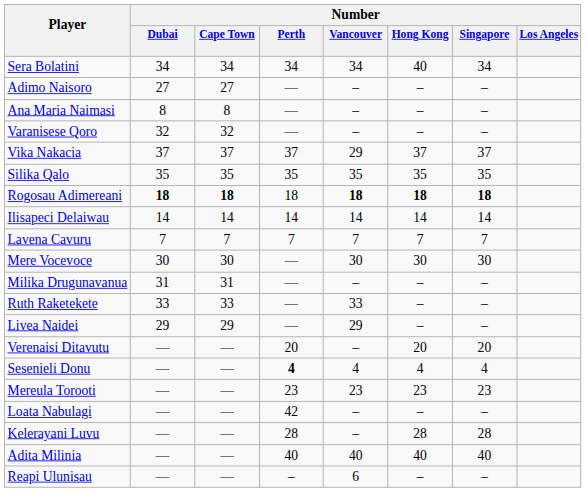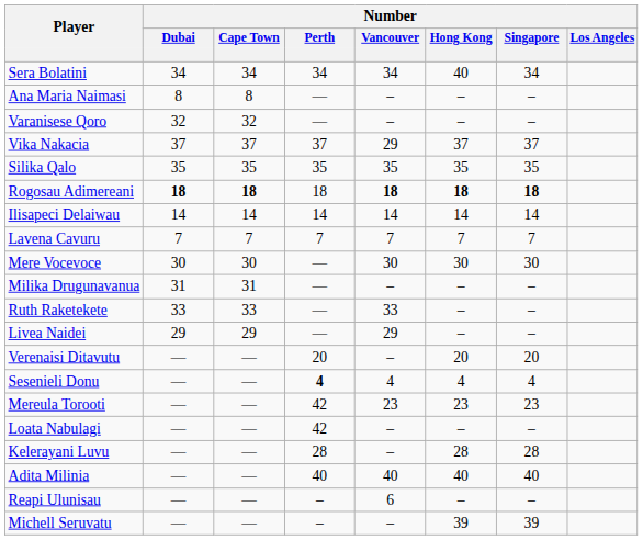 <table class="wikitable sortable" style="text-align:center;">
 <tr>
 <th rowspan="2" style="border-bottom:0px;">Player</th>
 <th colspan="7">Number</th>
 </tr>
 <tr>
 <th valign="top" style="width:5.2em; border-bottom:0px; padding:2px; font-size:85%;"><a href='#'>Dubai</a></th>
 <th valign="top" style="width:5.2em; border-bottom:0px; padding:2px; font-size:85%;"><a href='#'>Cape Town</a></th>
 <th valign="top" style="width:5.2em; border-bottom:0px; padding:2px; font-size:85%;"><a href='#'>Perth</a></th>
 <th valign="top" style="width:5.2em; border-bottom:0px; padding:2px; font-size:85%;"><a href='#'>Vancouver</a></th>
 <th valign="top" style="width:5.2em; border-bottom:0px; padding:2px; font-size:85%;"><a href='#'>Hong Kong</a></th>
 <th valign="top" style="width:5.2em; border-bottom:0px; padding:2px; font-size:85%;"><a href='#'>Singapore</a></th>
 <th valign="top" style="width:5.2em; border-bottom:0px; padding:2px; font-size:85%;"><a href='#'>Los Angeles</a></th>
 </tr>
 <tr style="line-height:8px;">
 <th style="border-top:0px;"> </th>
 <th style="border-top:0px;"></th>
 <th data-sort-type="number" style="border-top:0px;"></th>
 <th data-sort-type="number" style="border-top:0px;"></th>
 <th data-sort-type="number" style="border-top:0px;"></th>
 <th data-sort-type="number" style="border-top:0px;"></th>
 <th data-sort-type="number" style="border-top:0px;"></th>
 <th data-sort-type="number" style="border-top:0px;"></th>
 </tr>
 <tr>
 <td align="left"><a href='#'>Sera Bolatini</a></td>
 <td>34</td>
 <td>34</td>
 <td>34</td>
 <td>34</td>
 <td>40</td>
 <td>34</td>
-<td></td>
-</tr>
-<tr>
-<td align="left"><a href='#'>Adimo Naisoro</a></td>
-<td>27</td>
-<td>27</td>
-<td>—</td>
-<td>–</td>
-<td>–</td>
-<td>–</td>
 <td></td>
 </tr>
 <tr>
 <td align="left"><a href='#'>Ana Maria Naimasi</a></td>
 <td>8</td>
 <td>8</td>
 <td>—</td>
 <td>–</td>
 <td>–</td>
 <td>–</td>
 <td></td>
 </tr>
 <tr>
 <td align="left"><a href='#'>Varanisese Qoro</a></td>
 <td>32</td>
 <td>32</td>
 <td>—</td>
 <td>–</td>
 <td>–</td>
 <td>–</td>
 <td></td>
 </tr>
 <tr>
 <td align="left"><a href='#'>Vika Nakacia</a></td>
 <td>37</td>
 <td>37</td>
 <td>37</td>
 <td>29</td>
 <td>37</td>
 <td>37</td>
 <td></td>
 </tr>
 <tr>
 <td align="left"><a href='#'>Silika Qalo</a></td>
 <td>35</td>
 <td>35</td>
 <td>35</td>
 <td>35</td>
 <td>35</td>
 <td>35</td>
 <td></td>
 </tr>
 <tr>
 <td align="left"><a href='#'>Rogosau Adimereani</a></td>
 <td><strong>18</strong></td>
 <td><strong>18</strong></td>
 <td>18</td>
 <td><strong>18</strong></td>
 <td><strong>18</strong></td>
 <td><strong>18</strong></td>
 <td></td>
 </tr>
 <tr>
 <td align="left"><a href='#'>Ilisapeci Delaiwau</a></td>
 <td>14</td>
 <td>14</td>
 <td>14</td>
 <td>14</td>
 <td>14</td>
 <td>14</td>
 <td></td>
 </tr>
 <tr>
 <td align="left"><a href='#'>Lavena Cavuru</a></td>
 <td>7</td>
 <td>7</td>
 <td>7</td>
 <td>7</td>
 <td>7</td>
 <td>7</td>
 <td></td>
 </tr>
 <tr>
 <td align="left"><a href='#'>Mere Vocevoce</a></td>
 <td>30</td>
 <td>30</td>
 <td>—</td>
 <td>30</td>
 <td>30</td>
 <td>30</td>
 <td></td>
 </tr>
 <tr>
 <td align="left"><a href='#'>Milika Drugunavanua</a></td>
 <td>31</td>
 <td>31</td>
 <td>—</td>
 <td>–</td>
 <td>–</td>
 <td>–</td>
 <td></td>
 </tr>
 <tr>
 <td align="left"><a href='#'>Ruth Raketekete</a></td>
 <td>33</td>
 <td>33</td>
 <td>—</td>
 <td>33</td>
 <td>–</td>
 <td>–</td>
 <td></td>
 </tr>
 <tr>
 <td align="left"><a href='#'>Livea Naidei</a></td>
 <td>29</td>
 <td>29</td>
 <td>—</td>
 <td>29</td>
 <td>–</td>
 <td>–</td>
 <td></td>
 </tr>
 <tr>
 <td align="left"><a href='#'>Verenaisi Ditavutu</a></td>
 <td>—</td>
 <td>—</td>
 <td>20</td>
 <td>–</td>
 <td>20</td>
 <td>20</td>
 <td></td>
 </tr>
 <tr>
 <td align="left"><a href='#'>Sesenieli Donu</a></td>
 <td>—</td>
 <td>—</td>
 <td><strong>4</strong></td>
 <td>4</td>
 <td>4</td>
 <td>4</td>
 <td></td>
 </tr>
 <tr>
 <td align="left"><a href='#'>Mereula Torooti</a></td>
 <td>—</td>
 <td>—</td>
-<td>23</td>
+<td>42</td>
 <td>23</td>
 <td>23</td>
 <td>23</td>
 <td></td>
 </tr>
 <tr>
 <td align="left"><a href='#'>Loata Nabulagi</a></td>
 <td>—</td>
 <td>—</td>
 <td>42</td>
 <td>–</td>
 <td>–</td>
 <td>–</td>
 <td></td>
 </tr>
 <tr>
 <td align="left"><a href='#'>Kelerayani Luvu</a></td>
 <td>—</td>
 <td>—</td>
 <td>28</td>
 <td>–</td>
 <td>28</td>
 <td>28</td>
 <td></td>
 </tr>
 <tr>
 <td align="left"><a href='#'>Adita Milinia</a></td>
 <td>—</td>
 <td>—</td>
 <td>40</td>
 <td>40</td>
 <td>40</td>
 <td>40</td>
 <td></td>
 </tr>
 <tr>
 <td align="left"><a href='#'>Reapi Ulunisau</a></td>
 <td>—</td>
 <td>—</td>
 <td>–</td>
 <td>6</td>
 <td>–</td>
 <td>–</td>
 <td></td>
 </tr>
+<tr>
+<td align="left"><a href='#'>Michell Seruvatu</a></td>
+<td>—</td>
+<td>—</td>
+<td>–</td>
+<td>–</td>
+<td>39</td>
+<td>39</td>
+<td></td>
+</tr>
 </table>
